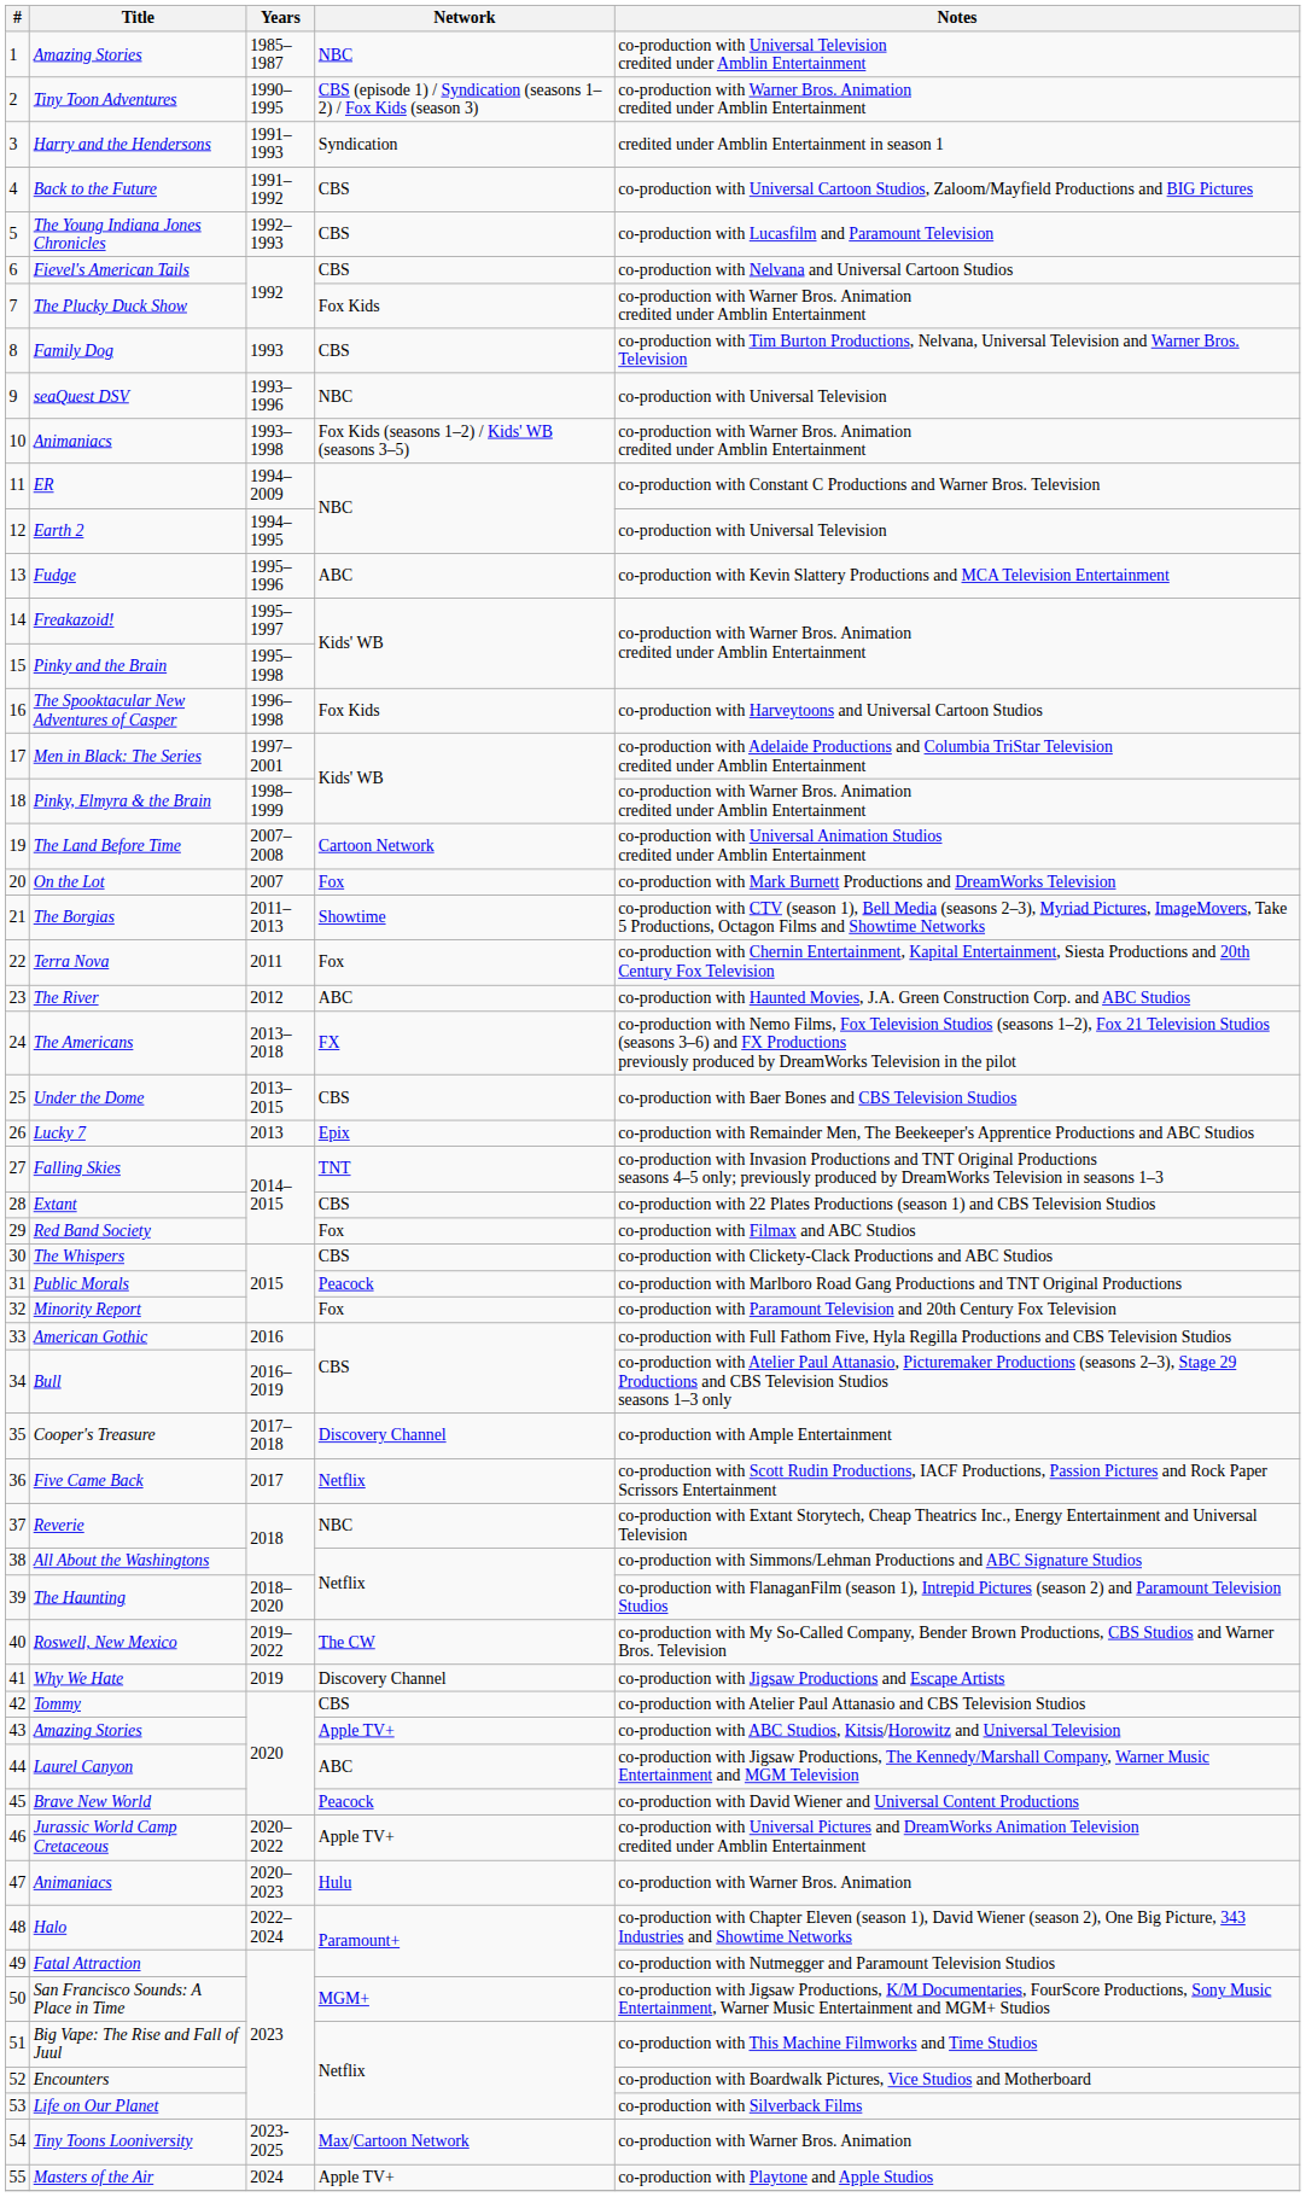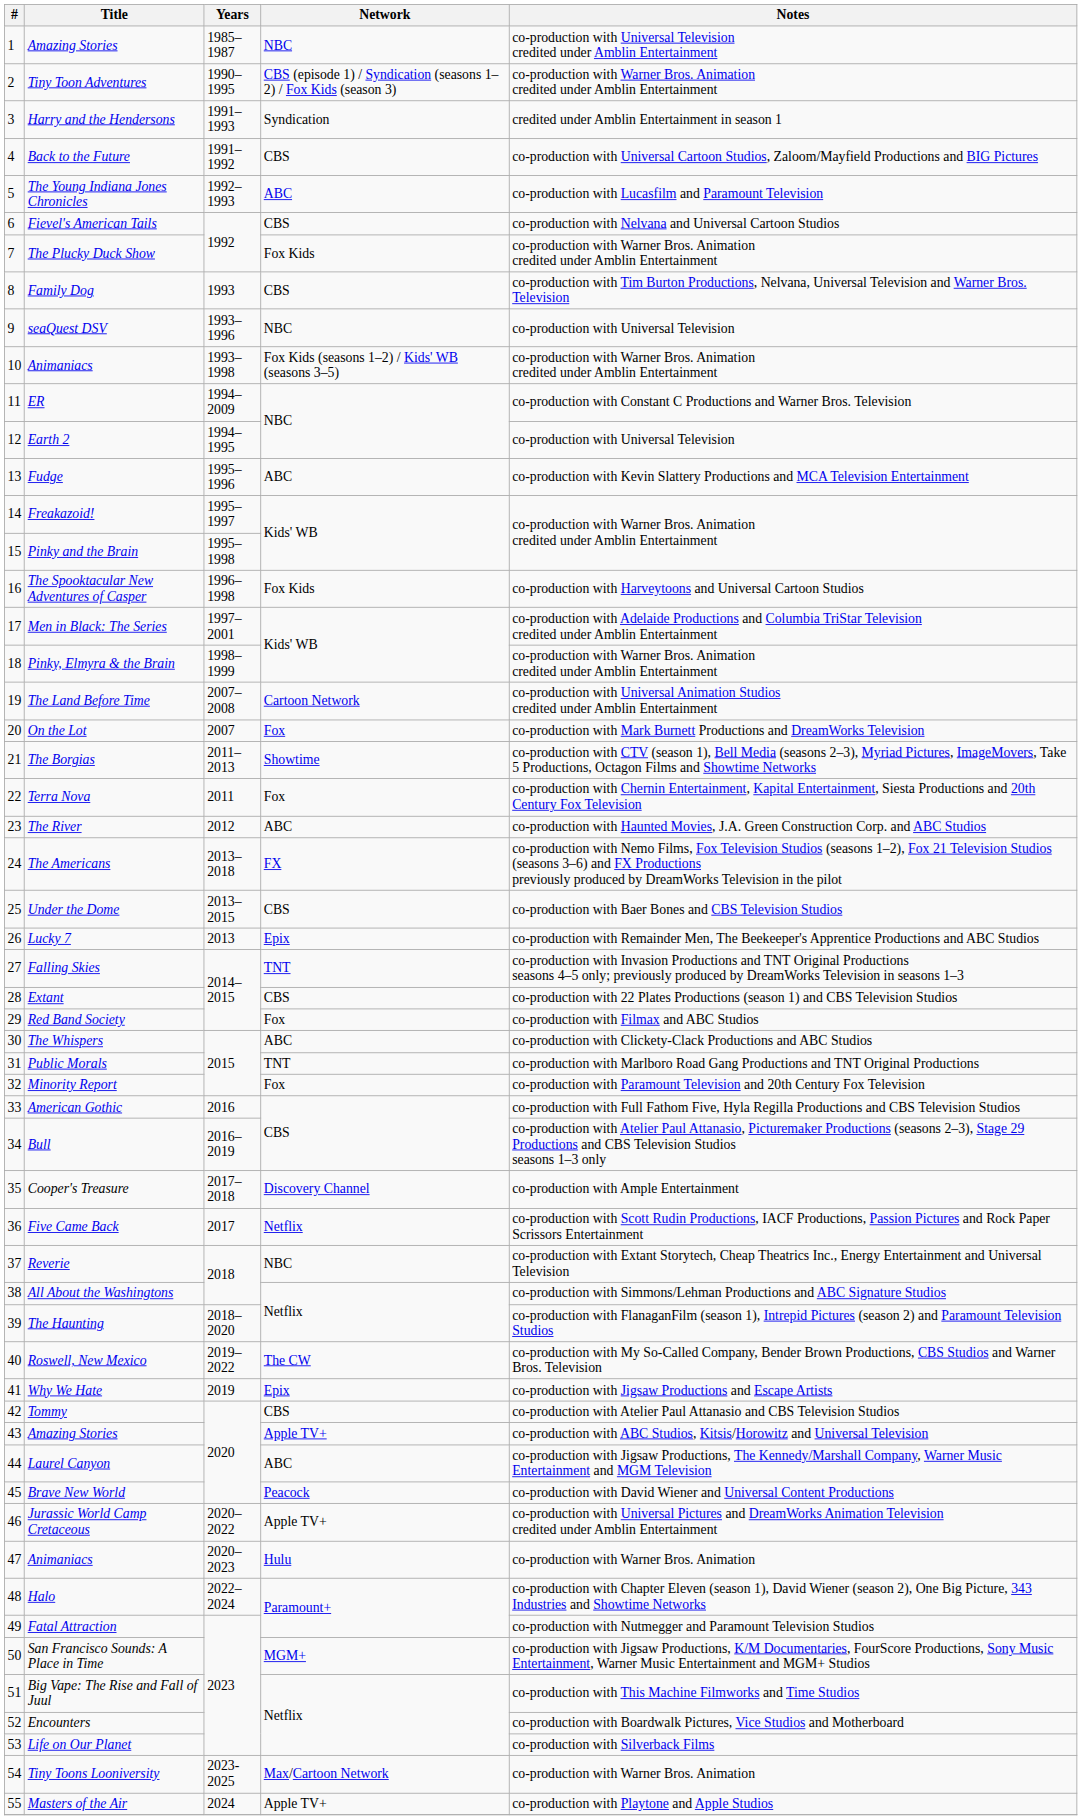 <table class="wikitable sortable">
 <tr>
 <th>#</th>
 <th>Title</th>
 <th>Years</th>
 <th>Network</th>
 <th>Notes</th>
 </tr>
 <tr>
 <td>1</td>
 <td><em><a href='#'>Amazing Stories</a></em></td>
 <td>1985–1987</td>
 <td><a href='#'>NBC</a></td>
 <td>co-production with <a href='#'>Universal Television</a><br>credited under <a href='#'>Amblin Entertainment</a></td>
 </tr>
 <tr>
 <td>2</td>
 <td><em><a href='#'>Tiny Toon Adventures</a></em></td>
 <td>1990–1995</td>
 <td><a href='#'>CBS</a> (episode 1) / <a href='#'>Syndication</a> (seasons 1–2) / <a href='#'>Fox Kids</a> (season 3)</td>
 <td>co-production with <a href='#'>Warner Bros. Animation</a><br>credited under Amblin Entertainment</td>
 </tr>
 <tr>
 <td>3</td>
 <td><em><a href='#'>Harry and the Hendersons</a></em></td>
 <td>1991–1993</td>
 <td>Syndication</td>
 <td>credited under Amblin Entertainment in season 1</td>
 </tr>
 <tr>
 <td>4</td>
 <td><em><a href='#'>Back to the Future</a></em></td>
 <td>1991–1992</td>
 <td>CBS</td>
 <td>co-production with <a href='#'>Universal Cartoon Studios</a>, Zaloom/Mayfield Productions and <a href='#'>BIG Pictures</a></td>
 </tr>
 <tr>
 <td>5</td>
 <td><em><a href='#'>The Young Indiana Jones Chronicles</a></em></td>
 <td>1992–1993</td>
-<td>CBS</td>
+<td><a href='#'>ABC</a></td>
 <td>co-production with <a href='#'>Lucasfilm</a> and <a href='#'>Paramount Television</a></td>
 </tr>
 <tr>
 <td>6</td>
 <td><em><a href='#'>Fievel's American Tails</a></em></td>
 <td rowspan="2">1992</td>
 <td>CBS</td>
 <td>co-production with <a href='#'>Nelvana</a> and Universal Cartoon Studios</td>
 </tr>
 <tr>
 <td>7</td>
 <td><em><a href='#'>The Plucky Duck Show</a></em></td>
 <td>Fox Kids</td>
 <td>co-production with Warner Bros. Animation<br>credited under Amblin Entertainment</td>
 </tr>
 <tr>
 <td>8</td>
 <td><em><a href='#'>Family Dog</a></em></td>
 <td>1993</td>
 <td>CBS</td>
 <td>co-production with <a href='#'>Tim Burton Productions</a>, Nelvana, Universal Television and <a href='#'>Warner Bros. Television</a></td>
 </tr>
 <tr>
 <td>9</td>
 <td><em><a href='#'>seaQuest DSV</a></em></td>
 <td>1993–1996</td>
 <td>NBC</td>
 <td>co-production with Universal Television</td>
 </tr>
 <tr>
 <td>10</td>
 <td><em><a href='#'>Animaniacs</a></em></td>
 <td>1993–1998</td>
 <td>Fox Kids (seasons 1–2) / <a href='#'>Kids' WB</a> (seasons 3–5)</td>
 <td>co-production with Warner Bros. Animation<br>credited under Amblin Entertainment</td>
 </tr>
 <tr>
 <td>11</td>
 <td><em><a href='#'>ER</a></em></td>
 <td>1994–2009</td>
 <td rowspan="2">NBC</td>
 <td>co-production with Constant C Productions and Warner Bros. Television</td>
 </tr>
 <tr>
 <td>12</td>
 <td><em><a href='#'>Earth 2</a></em></td>
 <td>1994–1995</td>
 <td>co-production with Universal Television</td>
 </tr>
 <tr>
 <td>13</td>
 <td><em><a href='#'>Fudge</a></em></td>
 <td>1995–1996</td>
 <td>ABC</td>
 <td>co-production with Kevin Slattery Productions and <a href='#'>MCA Television Entertainment</a></td>
 </tr>
 <tr>
 <td>14</td>
 <td><em><a href='#'>Freakazoid!</a></em></td>
 <td>1995–1997</td>
 <td rowspan="2">Kids' WB</td>
 <td rowspan="2">co-production with Warner Bros. Animation<br>credited under Amblin Entertainment</td>
 </tr>
 <tr>
 <td>15</td>
 <td><em><a href='#'>Pinky and the Brain</a></em></td>
 <td>1995–1998</td>
 </tr>
 <tr>
 <td>16</td>
 <td><em><a href='#'>The Spooktacular New Adventures of Casper</a></em></td>
 <td>1996–1998</td>
 <td>Fox Kids</td>
 <td>co-production with <a href='#'>Harveytoons</a> and Universal Cartoon Studios</td>
 </tr>
 <tr>
 <td>17</td>
 <td><em><a href='#'>Men in Black: The Series</a></em></td>
 <td>1997–2001</td>
 <td rowspan="2">Kids' WB</td>
 <td>co-production with <a href='#'>Adelaide Productions</a> and <a href='#'>Columbia TriStar Television</a><br>credited under Amblin Entertainment</td>
 </tr>
 <tr>
 <td>18</td>
 <td><em><a href='#'>Pinky, Elmyra & the Brain</a></em></td>
 <td>1998–1999</td>
 <td>co-production with Warner Bros. Animation<br>credited under Amblin Entertainment</td>
 </tr>
 <tr>
 <td>19</td>
 <td><em><a href='#'>The Land Before Time</a></em></td>
 <td>2007–2008</td>
 <td><a href='#'>Cartoon Network</a></td>
 <td>co-production with <a href='#'>Universal Animation Studios</a><br>credited under Amblin Entertainment</td>
 </tr>
 <tr>
 <td>20</td>
 <td><em><a href='#'>On the Lot</a></em></td>
 <td>2007</td>
 <td><a href='#'>Fox</a></td>
 <td>co-production with <a href='#'>Mark Burnett</a> Productions and <a href='#'>DreamWorks Television</a></td>
 </tr>
 <tr>
 <td>21</td>
 <td><em><a href='#'>The Borgias</a></em></td>
 <td>2011–2013</td>
 <td><a href='#'>Showtime</a></td>
 <td>co-production with <a href='#'>CTV</a> (season 1), <a href='#'>Bell Media</a> (seasons 2–3), <a href='#'>Myriad Pictures</a>, <a href='#'>ImageMovers</a>, Take 5 Productions, Octagon Films and <a href='#'>Showtime Networks</a></td>
 </tr>
 <tr>
 <td>22</td>
 <td><em><a href='#'>Terra Nova</a></em></td>
 <td>2011</td>
 <td>Fox</td>
 <td>co-production with <a href='#'>Chernin Entertainment</a>, <a href='#'>Kapital Entertainment</a>, Siesta Productions and <a href='#'>20th Century Fox Television</a></td>
 </tr>
 <tr>
 <td>23</td>
 <td><em><a href='#'>The River</a></em></td>
 <td>2012</td>
 <td>ABC</td>
 <td>co-production with <a href='#'>Haunted Movies</a>, J.A. Green Construction Corp. and <a href='#'>ABC Studios</a></td>
 </tr>
 <tr>
 <td>24</td>
 <td><em><a href='#'>The Americans</a></em></td>
 <td>2013–2018</td>
 <td><a href='#'>FX</a></td>
 <td>co-production with Nemo Films, <a href='#'>Fox Television Studios</a> (seasons 1–2), <a href='#'>Fox 21 Television Studios</a> (seasons 3–6) and <a href='#'>FX Productions</a><br>previously produced by DreamWorks Television in the pilot</td>
 </tr>
 <tr>
 <td>25</td>
 <td><em><a href='#'>Under the Dome</a></em></td>
 <td>2013–2015</td>
 <td>CBS</td>
 <td>co-production with Baer Bones and <a href='#'>CBS Television Studios</a></td>
 </tr>
 <tr>
 <td>26</td>
 <td><em><a href='#'>Lucky 7</a></em></td>
 <td>2013</td>
 <td><a href='#'>Epix</a></td>
 <td>co-production with Remainder Men, The Beekeeper's Apprentice Productions and ABC Studios</td>
 </tr>
 <tr>
 <td>27</td>
 <td><em><a href='#'>Falling Skies</a></em></td>
 <td rowspan="3">2014–2015</td>
 <td><a href='#'>TNT</a></td>
 <td>co-production with Invasion Productions and TNT Original Productions<br>seasons 4–5 only; previously produced by DreamWorks Television in seasons 1–3</td>
 </tr>
 <tr>
 <td>28</td>
 <td><em><a href='#'>Extant</a></em></td>
 <td>CBS</td>
 <td>co-production with 22 Plates Productions (season 1) and CBS Television Studios</td>
 </tr>
 <tr>
 <td>29</td>
 <td><em><a href='#'>Red Band Society</a></em></td>
 <td>Fox</td>
 <td>co-production with <a href='#'>Filmax</a> and ABC Studios</td>
 </tr>
 <tr>
 <td>30</td>
 <td><em><a href='#'>The Whispers</a></em></td>
 <td rowspan="3">2015</td>
-<td>CBS</td>
+<td>ABC</td>
 <td>co-production with Clickety-Clack Productions and ABC Studios</td>
 </tr>
 <tr>
 <td>31</td>
 <td><em><a href='#'>Public Morals</a></em></td>
-<td><a href='#'>Peacock</a></td>
+<td>TNT</td>
 <td>co-production with Marlboro Road Gang Productions and TNT Original Productions</td>
 </tr>
 <tr>
 <td>32</td>
 <td><em><a href='#'>Minority Report</a></em></td>
 <td>Fox</td>
 <td>co-production with <a href='#'>Paramount Television</a> and 20th Century Fox Television</td>
 </tr>
 <tr>
 <td>33</td>
 <td><em><a href='#'>American Gothic</a></em></td>
 <td>2016</td>
 <td rowspan="2">CBS</td>
 <td>co-production with Full Fathom Five, Hyla Regilla Productions and CBS Television Studios</td>
 </tr>
 <tr>
 <td>34</td>
 <td><em><a href='#'>Bull</a></em></td>
 <td>2016–2019</td>
 <td>co-production with <a href='#'>Atelier Paul Attanasio</a>, <a href='#'>Picturemaker Productions</a> (seasons 2–3), <a href='#'>Stage 29 Productions</a> and CBS Television Studios<br>seasons 1–3 only</td>
 </tr>
 <tr>
 <td>35</td>
 <td><em>Cooper's Treasure</em></td>
 <td>2017–2018</td>
 <td><a href='#'>Discovery Channel</a></td>
 <td>co-production with Ample Entertainment</td>
 </tr>
 <tr>
 <td>36</td>
 <td><em><a href='#'>Five Came Back</a></em></td>
 <td>2017</td>
 <td><a href='#'>Netflix</a></td>
 <td>co-production with <a href='#'>Scott Rudin Productions</a>, IACF Productions, <a href='#'>Passion Pictures</a> and Rock Paper Scrissors Entertainment</td>
 </tr>
 <tr>
 <td>37</td>
 <td><em><a href='#'>Reverie</a></em></td>
 <td rowspan="2">2018</td>
 <td>NBC</td>
 <td>co-production with Extant Storytech, Cheap Theatrics Inc., Energy Entertainment and Universal Television</td>
 </tr>
 <tr>
 <td>38</td>
 <td><em><a href='#'>All About the Washingtons</a></em></td>
 <td rowspan="2">Netflix</td>
 <td>co-production with Simmons/Lehman Productions and <a href='#'>ABC Signature Studios</a></td>
 </tr>
 <tr>
 <td>39</td>
 <td><em><a href='#'>The Haunting</a></em></td>
 <td>2018–2020</td>
 <td>co-production with FlanaganFilm (season 1), <a href='#'>Intrepid Pictures</a> (season 2) and <a href='#'>Paramount Television Studios</a></td>
 </tr>
 <tr>
 <td>40</td>
 <td><em><a href='#'>Roswell, New Mexico</a></em></td>
 <td>2019–2022</td>
 <td><a href='#'>The CW</a></td>
 <td>co-production with My So-Called Company, Bender Brown Productions, <a href='#'>CBS Studios</a> and Warner Bros. Television</td>
 </tr>
 <tr>
 <td>41</td>
 <td><em><a href='#'>Why We Hate</a></em></td>
 <td>2019</td>
-<td>Discovery Channel</td>
+<td><a href='#'>Epix</a></td>
 <td>co-production with <a href='#'>Jigsaw Productions</a> and <a href='#'>Escape Artists</a></td>
 </tr>
 <tr>
 <td>42</td>
 <td><em><a href='#'>Tommy</a></em></td>
 <td rowspan="4">2020</td>
 <td>CBS</td>
 <td>co-production with Atelier Paul Attanasio and CBS Television Studios</td>
 </tr>
 <tr>
 <td>43</td>
 <td><em><a href='#'>Amazing Stories</a></em></td>
 <td><a href='#'>Apple TV+</a></td>
 <td>co-production with <a href='#'>ABC Studios</a>, <a href='#'>Kitsis</a>/<a href='#'>Horowitz</a> and <a href='#'>Universal Television</a></td>
 </tr>
 <tr>
 <td>44</td>
 <td><em><a href='#'>Laurel Canyon</a></em></td>
 <td>ABC</td>
 <td>co-production with Jigsaw Productions, <a href='#'>The Kennedy/Marshall Company</a>, <a href='#'>Warner Music Entertainment</a> and <a href='#'>MGM Television</a></td>
 </tr>
 <tr>
 <td>45</td>
 <td><em><a href='#'>Brave New World</a></em></td>
 <td><a href='#'>Peacock</a></td>
 <td>co-production with David Wiener and <a href='#'>Universal Content Productions</a></td>
 </tr>
 <tr>
 <td>46</td>
 <td><em><a href='#'>Jurassic World Camp Cretaceous</a></em></td>
 <td>2020–2022</td>
 <td>Apple TV+</td>
 <td>co-production with <a href='#'>Universal Pictures</a> and <a href='#'>DreamWorks Animation Television</a><br>credited under Amblin Entertainment</td>
 </tr>
 <tr>
 <td>47</td>
 <td><em><a href='#'>Animaniacs</a></em></td>
 <td>2020–2023</td>
 <td><a href='#'>Hulu</a></td>
 <td>co-production with Warner Bros. Animation</td>
 </tr>
 <tr>
 <td>48</td>
 <td><em><a href='#'>Halo</a></em></td>
 <td>2022–2024</td>
 <td rowspan="2"><a href='#'>Paramount+</a></td>
 <td>co-production with Chapter Eleven (season 1), David Wiener (season 2), One Big Picture, <a href='#'>343 Industries</a> and <a href='#'>Showtime Networks</a></td>
 </tr>
 <tr>
 <td>49</td>
 <td><em><a href='#'>Fatal Attraction</a></em></td>
 <td rowspan="5">2023</td>
 <td>co-production with Nutmegger and Paramount Television Studios</td>
 </tr>
 <tr>
 <td>50</td>
 <td><em>San Francisco Sounds: A Place in Time</em></td>
 <td><a href='#'>MGM+</a></td>
 <td>co-production with Jigsaw Productions, <a href='#'>K/M Documentaries</a>, FourScore Productions, <a href='#'>Sony Music Entertainment</a>, Warner Music Entertainment and MGM+ Studios</td>
 </tr>
 <tr>
 <td>51</td>
 <td><em>Big Vape: The Rise and Fall of Juul</em></td>
 <td rowspan="3">Netflix</td>
 <td>co-production with <a href='#'>This Machine Filmworks</a> and <a href='#'>Time Studios</a></td>
 </tr>
 <tr>
 <td>52</td>
 <td><em>Encounters</em></td>
 <td>co-production with Boardwalk Pictures, <a href='#'>Vice Studios</a> and Motherboard</td>
 </tr>
 <tr>
 <td>53</td>
 <td><em><a href='#'>Life on Our Planet</a></em></td>
 <td>co-production with <a href='#'>Silverback Films</a></td>
 </tr>
 <tr>
 <td>54</td>
 <td><em><a href='#'>Tiny Toons Looniversity</a></em></td>
 <td>2023-2025</td>
 <td><a href='#'>Max</a>/<a href='#'>Cartoon Network</a></td>
 <td>co-production with Warner Bros. Animation</td>
 </tr>
 <tr>
 <td>55</td>
 <td><em><a href='#'>Masters of the Air</a></em></td>
 <td>2024</td>
 <td>Apple TV+</td>
 <td>co-production with <a href='#'>Playtone</a> and <a href='#'>Apple Studios</a></td>
 </tr>
 <tr>
 </tr>
 </table>
